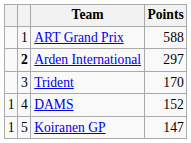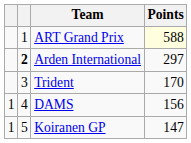 <table class="wikitable" style="font-size: 85%;">
 <tr>
 <th></th>
 <th></th>
 <th>Team</th>
 <th>Points</th>
 </tr>
 <tr>
 <td align="left"></td>
 <td align="center">1</td>
 <td> <a href='#'>ART Grand Prix</a></td>
-<td align="right">588</td>
+<td align="right" style="background: lightyellow;">588</td>
 </tr>
 <tr>
 <td align="left"></td>
 <td align="center"><strong>2</strong></td>
 <td> <a href='#'>Arden International</a></td>
 <td align="right">297</td>
 </tr>
 <tr>
 <td align="left"></td>
 <td align="center">3</td>
 <td> <a href='#'>Trident</a></td>
 <td align="right">170</td>
 </tr>
 <tr>
 <td align="left"> 1</td>
 <td align="center">4</td>
 <td> <a href='#'>DAMS</a></td>
-<td align="right">152</td>
+<td align="right">156</td>
 </tr>
 <tr>
 <td align="left"> 1</td>
 <td align="center">5</td>
 <td> <a href='#'>Koiranen GP</a></td>
 <td align="right">147</td>
 </tr>
 <tr>
 </tr>
 </table>
